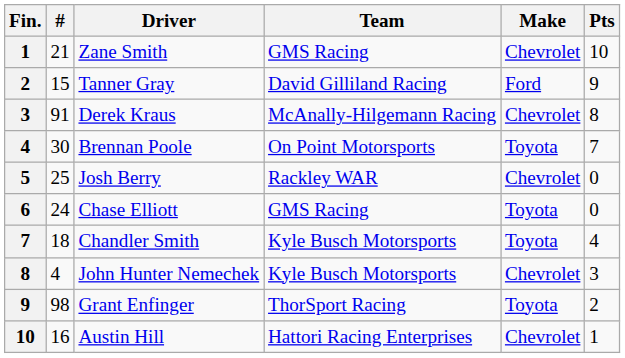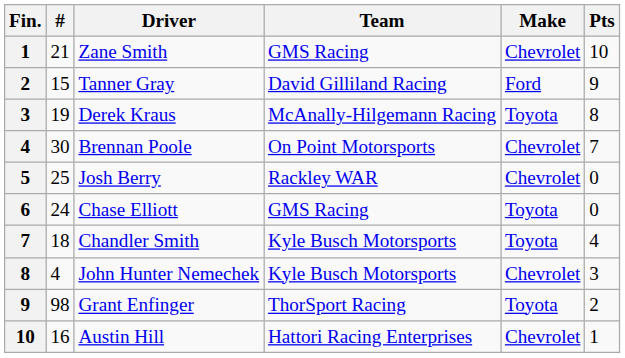 <table class="wikitable" style="font-size:95%">
 <tr>
 <th>Fin.</th>
 <th>#</th>
 <th>Driver</th>
 <th>Team</th>
 <th>Make</th>
 <th>Pts</th>
 </tr>
 <tr>
 <th>1</th>
 <td>21</td>
 <td><a href='#'>Zane Smith</a></td>
 <td><a href='#'>GMS Racing</a></td>
 <td><a href='#'>Chevrolet</a></td>
 <td>10</td>
 </tr>
 <tr>
 <th>2</th>
 <td>15</td>
 <td><a href='#'>Tanner Gray</a></td>
 <td><a href='#'>David Gilliland Racing</a></td>
 <td><a href='#'>Ford</a></td>
 <td>9</td>
 </tr>
 <tr>
 <th>3</th>
-<td>91</td>
+<td>19</td>
 <td><a href='#'>Derek Kraus</a></td>
 <td><a href='#'>McAnally-Hilgemann Racing</a></td>
-<td><a href='#'>Chevrolet</a></td>
+<td><a href='#'>Toyota</a></td>
 <td>8</td>
 </tr>
 <tr>
 <th>4</th>
 <td>30</td>
 <td><a href='#'>Brennan Poole</a></td>
 <td><a href='#'>On Point Motorsports</a></td>
-<td><a href='#'>Toyota</a></td>
+<td><a href='#'>Chevrolet</a></td>
 <td>7</td>
 </tr>
 <tr>
 <th>5</th>
 <td>25</td>
 <td><a href='#'>Josh Berry</a></td>
 <td><a href='#'>Rackley WAR</a></td>
 <td><a href='#'>Chevrolet</a></td>
 <td>0</td>
 </tr>
 <tr>
 <th>6</th>
 <td>24</td>
 <td><a href='#'>Chase Elliott</a></td>
 <td><a href='#'>GMS Racing</a></td>
 <td><a href='#'>Toyota</a></td>
 <td>0</td>
 </tr>
 <tr>
 <th>7</th>
 <td>18</td>
 <td><a href='#'>Chandler Smith</a></td>
 <td><a href='#'>Kyle Busch Motorsports</a></td>
 <td><a href='#'>Toyota</a></td>
 <td>4</td>
 </tr>
 <tr>
 <th>8</th>
 <td>4</td>
 <td><a href='#'>John Hunter Nemechek</a></td>
 <td><a href='#'>Kyle Busch Motorsports</a></td>
 <td><a href='#'>Chevrolet</a></td>
 <td>3</td>
 </tr>
 <tr>
 <th>9</th>
 <td>98</td>
 <td><a href='#'>Grant Enfinger</a></td>
 <td><a href='#'>ThorSport Racing</a></td>
 <td><a href='#'>Toyota</a></td>
 <td>2</td>
 </tr>
 <tr>
 <th>10</th>
 <td>16</td>
 <td><a href='#'>Austin Hill</a></td>
 <td><a href='#'>Hattori Racing Enterprises</a></td>
 <td><a href='#'>Chevrolet</a></td>
 <td>1</td>
 </tr>
 </table>
